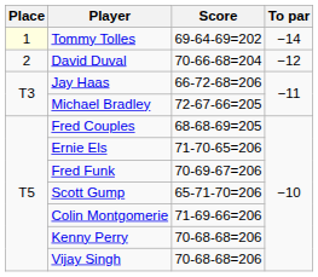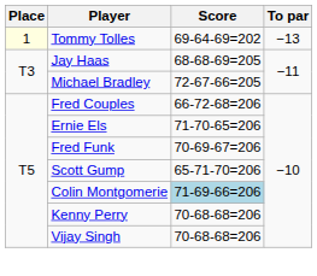 <table class="wikitable">
 <tr>
 <th>Place</th>
 <th>Player</th>
 <th>Score</th>
 <th>To par</th>
 </tr>
 <tr>
 <td align=center style="background: lightyellow;">1</td>
 <td> <a href='#'>Tommy Tolles</a></td>
 <td align=center>69-64-69=202</td>
-<td align=center>−14</td>
-</tr>
-<tr>
-<td align=center>2</td>
-<td> <a href='#'>David Duval</a></td>
-<td align=center>70-66-68=204</td>
-<td align=center>−12</td>
+<td align=center>−13</td>
 </tr>
 <tr>
 <td rowspan=2 align=center>T3</td>
 <td> <a href='#'>Jay Haas</a></td>
-<td align=center>66-72-68=206</td>
+<td align=center>68-68-69=205</td>
 <td rowspan=2 align=center>−11</td>
 </tr>
 <tr>
 <td> <a href='#'>Michael Bradley</a></td>
 <td align=center>72-67-66=205</td>
 </tr>
 <tr>
 <td rowspan=7 align=center>T5</td>
 <td> <a href='#'>Fred Couples</a></td>
-<td align=center>68-68-69=205</td>
+<td align=center>66-72-68=206</td>
 <td rowspan=7 align=center>−10</td>
 </tr>
 <tr>
 <td> <a href='#'>Ernie Els</a></td>
 <td align=center>71-70-65=206</td>
 </tr>
 <tr>
 <td> <a href='#'>Fred Funk</a></td>
 <td align=center>70-69-67=206</td>
 </tr>
 <tr>
 <td> <a href='#'>Scott Gump</a></td>
 <td align=center>65-71-70=206</td>
 </tr>
 <tr>
 <td> <a href='#'>Colin Montgomerie</a></td>
-<td align=center>71-69-66=206</td>
+<td align=center style="background: lightblue;">71-69-66=206</td>
 </tr>
 <tr>
 <td> <a href='#'>Kenny Perry</a></td>
 <td align=center>70-68-68=206</td>
 </tr>
 <tr>
 <td> <a href='#'>Vijay Singh</a></td>
 <td align=center>70-68-68=206</td>
 </tr>
 </table>
